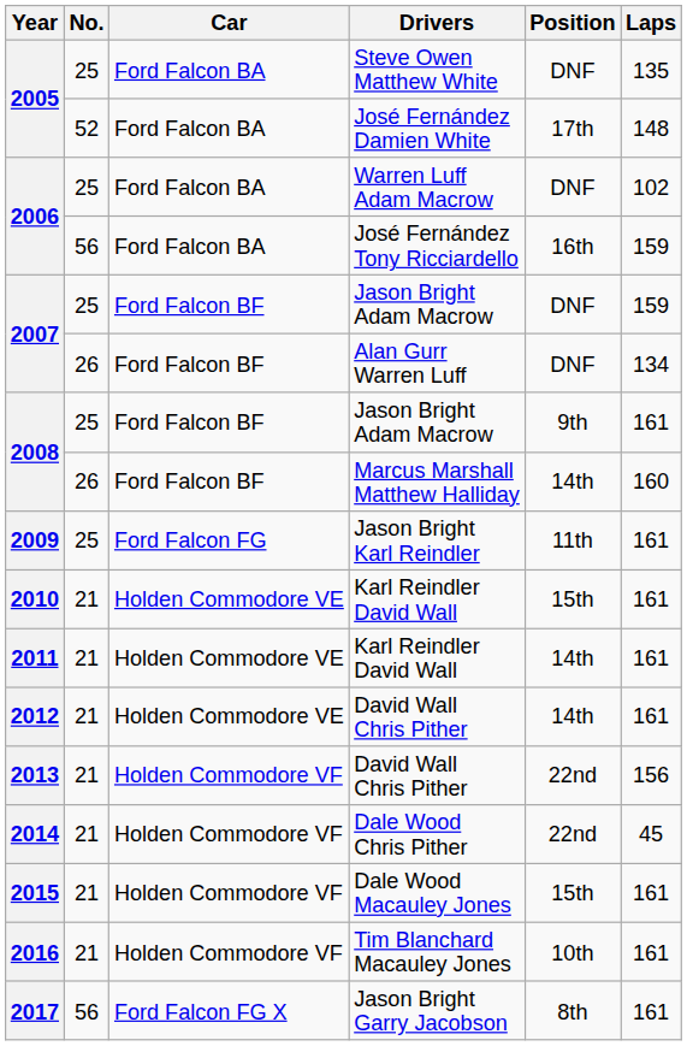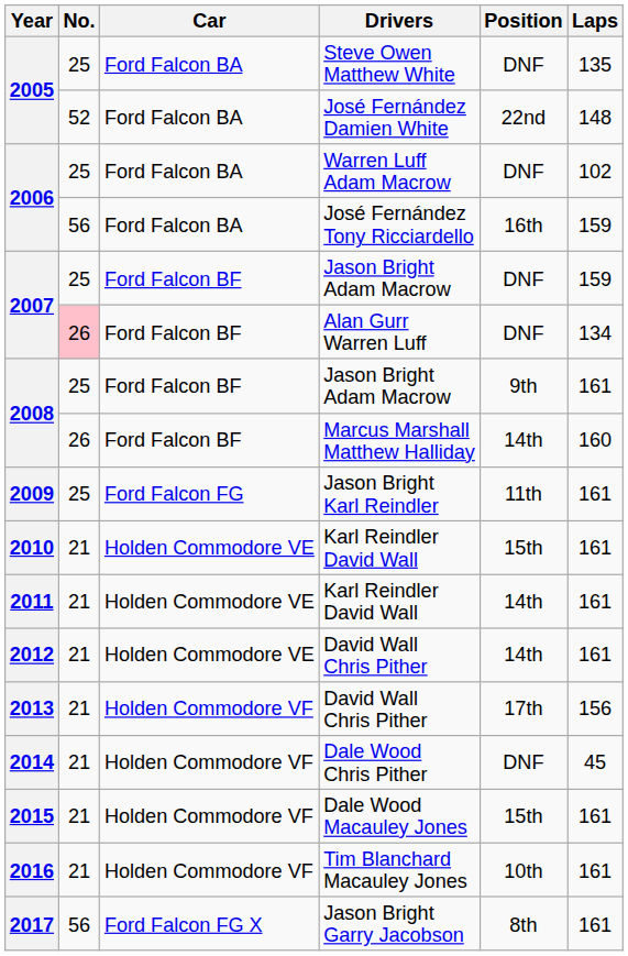 <table class="wikitable" style="font-size: 95%;">
 <tr>
 <th>Year</th>
 <th>No.</th>
 <th>Car</th>
 <th>Drivers</th>
 <th>Position</th>
 <th>Laps</th>
 </tr>
 <tr>
 <th rowspan=2><a href='#'>2005</a></th>
 <td align="center">25</td>
 <td><a href='#'>Ford Falcon BA</a></td>
 <td> <a href='#'>Steve Owen</a><br> <a href='#'>Matthew White</a></td>
 <td align="center">DNF</td>
 <td align="center">135</td>
 </tr>
 <tr>
 <td align="center">52</td>
 <td>Ford Falcon BA</td>
 <td> <a href='#'>José Fernández</a><br> <a href='#'>Damien White</a></td>
-<td align="center">17th</td>
+<td align="center">22nd</td>
 <td align="center">148</td>
 </tr>
 <tr>
 <th rowspan=2><a href='#'>2006</a></th>
 <td align="center">25</td>
 <td>Ford Falcon BA</td>
 <td> <a href='#'>Warren Luff</a><br> <a href='#'>Adam Macrow</a></td>
 <td align="center">DNF</td>
 <td align="center">102</td>
 </tr>
 <tr>
 <td align="center">56</td>
 <td>Ford Falcon BA</td>
 <td> José Fernández<br> <a href='#'>Tony Ricciardello</a></td>
 <td align="center">16th</td>
 <td align="center">159</td>
 </tr>
 <tr>
 <th rowspan=2><a href='#'>2007</a></th>
 <td align="center">25</td>
 <td><a href='#'>Ford Falcon BF</a></td>
 <td> <a href='#'>Jason Bright</a><br> Adam Macrow</td>
 <td align="center">DNF</td>
 <td align="center">159</td>
 </tr>
 <tr>
-<td align="center">26</td>
+<td align="center" style="background: pink;">26</td>
 <td>Ford Falcon BF</td>
 <td> <a href='#'>Alan Gurr</a><br> Warren Luff</td>
 <td align="center">DNF</td>
 <td align="center">134</td>
 </tr>
 <tr>
 <th rowspan=2><a href='#'>2008</a></th>
 <td align="center">25</td>
 <td>Ford Falcon BF</td>
 <td> Jason Bright<br> Adam Macrow</td>
 <td align="center">9th</td>
 <td align="center">161</td>
 </tr>
 <tr>
 <td align="center">26</td>
 <td>Ford Falcon BF</td>
 <td> <a href='#'>Marcus Marshall</a><br> <a href='#'>Matthew Halliday</a></td>
 <td align="center">14th</td>
 <td align="center">160</td>
 </tr>
 <tr>
 <th><a href='#'>2009</a></th>
 <td align="center">25</td>
 <td><a href='#'>Ford Falcon FG</a></td>
 <td> Jason Bright<br> <a href='#'>Karl Reindler</a></td>
 <td align="center">11th</td>
 <td align="center">161</td>
 </tr>
 <tr>
 <th><a href='#'>2010</a></th>
 <td align="center">21</td>
 <td><a href='#'>Holden Commodore VE</a></td>
 <td> Karl Reindler<br> <a href='#'>David Wall</a></td>
 <td align="center">15th</td>
 <td align="center">161</td>
 </tr>
 <tr>
 <th><a href='#'>2011</a></th>
 <td align="center">21</td>
 <td>Holden Commodore VE</td>
 <td> Karl Reindler<br> David Wall</td>
 <td align="center">14th</td>
 <td align="center">161</td>
 </tr>
 <tr>
 <th><a href='#'>2012</a></th>
 <td align="center">21</td>
 <td>Holden Commodore VE</td>
 <td> David Wall<br> <a href='#'>Chris Pither</a></td>
 <td align="center">14th</td>
 <td align="center">161</td>
 </tr>
 <tr>
 <th><a href='#'>2013</a></th>
 <td align="center">21</td>
 <td><a href='#'>Holden Commodore VF</a></td>
 <td> David Wall<br> Chris Pither</td>
-<td align="center">22nd</td>
+<td align="center">17th</td>
 <td align="center">156</td>
 </tr>
 <tr>
 <th><a href='#'>2014</a></th>
 <td align="center">21</td>
 <td>Holden Commodore VF</td>
 <td> <a href='#'>Dale Wood</a><br> Chris Pither</td>
-<td align="center">22nd</td>
+<td align="center">DNF</td>
 <td align="center">45</td>
 </tr>
 <tr>
 <th><a href='#'>2015</a></th>
 <td align="center">21</td>
 <td>Holden Commodore VF</td>
 <td> Dale Wood<br> <a href='#'>Macauley Jones</a></td>
 <td align="center">15th</td>
 <td align="center">161</td>
 </tr>
 <tr>
 <th><a href='#'>2016</a></th>
 <td align="center">21</td>
 <td>Holden Commodore VF</td>
 <td> <a href='#'>Tim Blanchard</a><br> Macauley Jones</td>
 <td align="center">10th</td>
 <td align="center">161</td>
 </tr>
 <tr>
 <th><a href='#'>2017</a></th>
 <td align="center">56</td>
 <td><a href='#'>Ford Falcon FG X</a></td>
 <td> Jason Bright<br> <a href='#'>Garry Jacobson</a></td>
 <td align="center">8th</td>
 <td align="center">161</td>
 </tr>
 </table>
